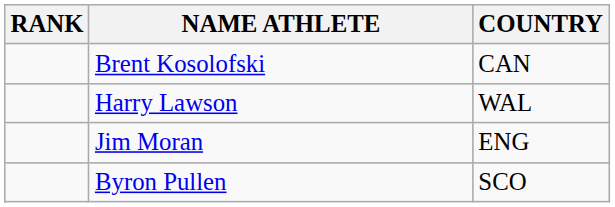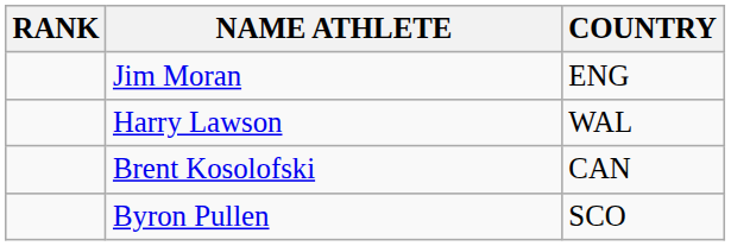 <table class="wikitable">
 <tr>
 <th>RANK</th>
 <th align="left" style="width: 15em">NAME ATHLETE</th>
 <th>COUNTRY</th>
 </tr>
 <tr>
 <td align="center"></td>
-<td><a href='#'>Brent Kosolofski</a></td>
-<td> CAN</td>
+<td><a href='#'>Jim Moran</a></td>
+<td> ENG</td>
 </tr>
 <tr>
 <td align="center"></td>
 <td><a href='#'>Harry Lawson</a></td>
 <td> WAL</td>
 </tr>
 <tr>
 <td align="center"></td>
-<td><a href='#'>Jim Moran</a></td>
-<td> ENG</td>
+<td><a href='#'>Brent Kosolofski</a></td>
+<td> CAN</td>
 </tr>
 <tr>
 <td align="center"></td>
 <td><a href='#'>Byron Pullen</a></td>
 <td> SCO</td>
 </tr>
 </table>
